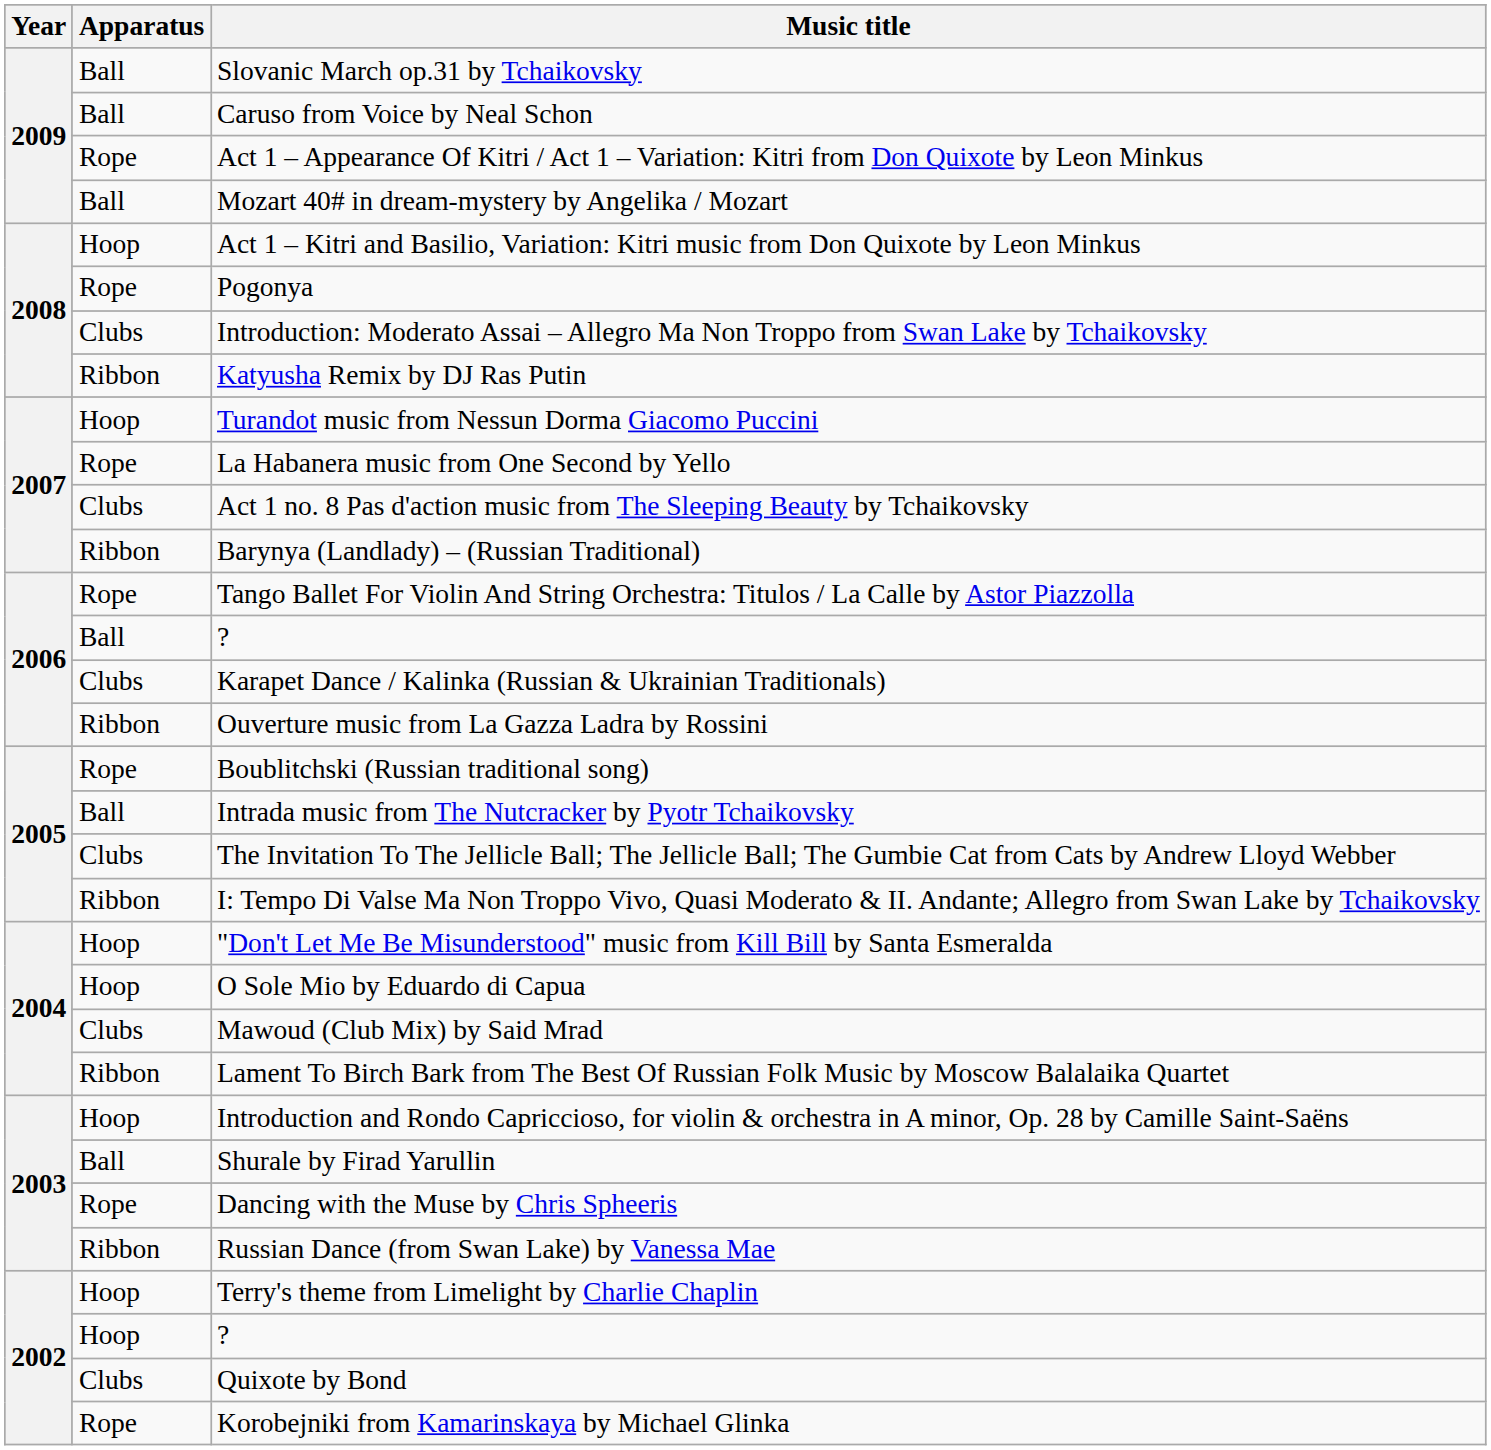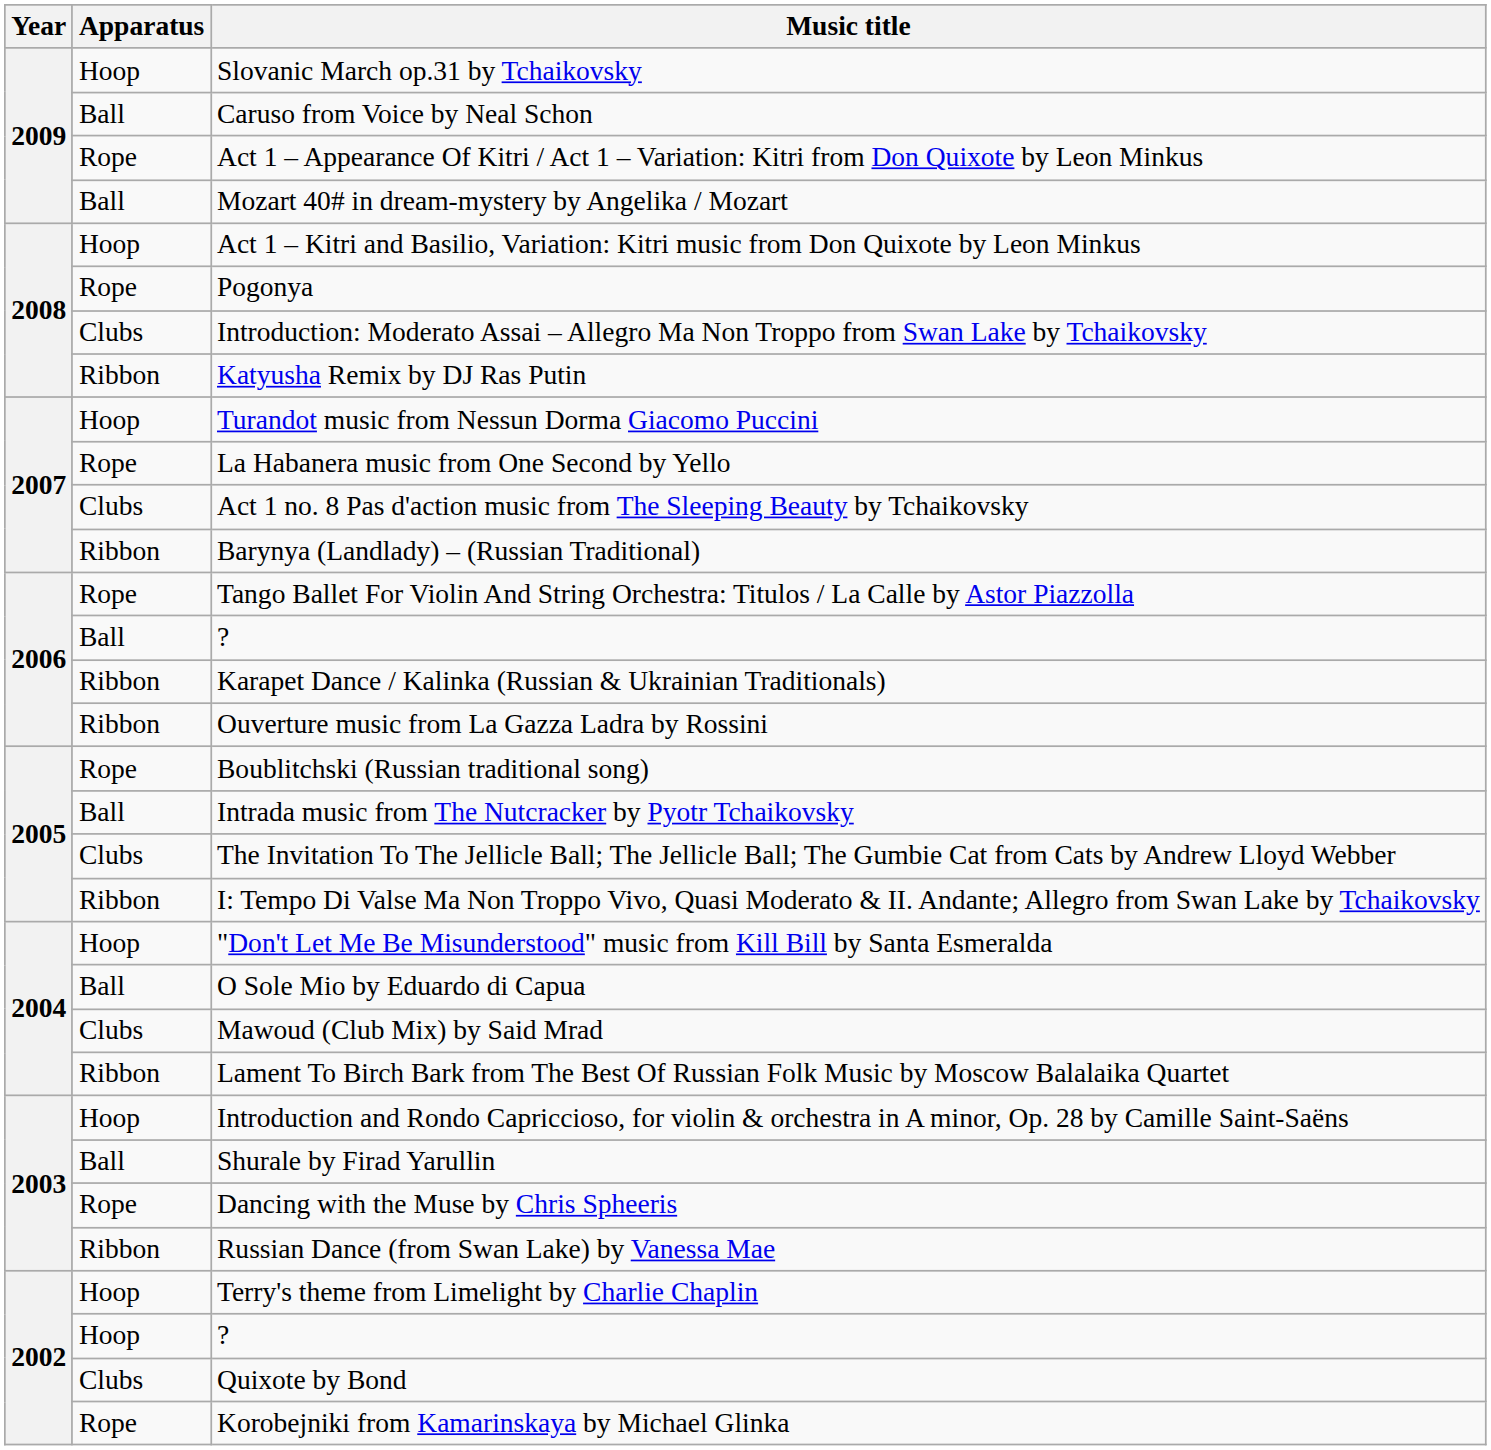 <table class="wikitable plainrowheaders">
 <tr>
 <th scope=col>Year</th>
 <th scope=col>Apparatus</th>
 <th scope=col>Music title </th>
 </tr>
 <tr>
 <th scope=row rowspan=4>2009</th>
-<td>Ball</td>
+<td>Hoop</td>
 <td>Slovanic March op.31 by <a href='#'>Tchaikovsky</a></td>
 </tr>
 <tr>
 <td>Ball</td>
 <td>Caruso from Voice by Neal Schon</td>
 </tr>
 <tr>
 <td>Rope</td>
 <td>Act 1 – Appearance Of Kitri / Act 1 – Variation: Kitri  from <a href='#'>Don Quixote</a> by Leon Minkus</td>
 </tr>
 <tr>
 <td>Ball</td>
 <td>Mozart 40# in dream-mystery by Angelika / Mozart</td>
 </tr>
 <tr>
 <th scope=row rowspan=4>2008</th>
 <td>Hoop</td>
 <td>Act 1 – Kitri and Basilio, Variation: Kitri music from Don Quixote by Leon Minkus</td>
 </tr>
 <tr>
 <td>Rope</td>
 <td>Pogonya</td>
 </tr>
 <tr>
 <td>Clubs</td>
 <td>Introduction: Moderato Assai – Allegro Ma Non Troppo from <a href='#'>Swan Lake</a> by <a href='#'>Tchaikovsky</a></td>
 </tr>
 <tr>
 <td>Ribbon</td>
 <td><a href='#'>Katyusha</a> Remix by DJ Ras Putin</td>
 </tr>
 <tr>
 <th scope=row rowspan=4>2007</th>
 <td>Hoop</td>
 <td><a href='#'>Turandot</a> music from Nessun Dorma <a href='#'>Giacomo Puccini</a></td>
 </tr>
 <tr>
 <td>Rope</td>
 <td>La Habanera music from One Second by Yello</td>
 </tr>
 <tr>
 <td>Clubs</td>
 <td>Act 1 no. 8 Pas d'action music from <a href='#'>The Sleeping Beauty</a> by Tchaikovsky</td>
 </tr>
 <tr>
 <td>Ribbon</td>
 <td>Barynya (Landlady) – (Russian Traditional)</td>
 </tr>
 <tr>
 <th scope=row rowspan=4>2006</th>
 <td>Rope</td>
 <td>Tango Ballet For Violin And String Orchestra: Titulos / La Calle by <a href='#'>Astor Piazzolla</a></td>
 </tr>
 <tr>
 <td>Ball</td>
 <td>?</td>
 </tr>
 <tr>
-<td>Clubs</td>
+<td>Ribbon</td>
 <td>Karapet Dance / Kalinka (Russian & Ukrainian Traditionals)</td>
 </tr>
 <tr>
 <td>Ribbon</td>
 <td>Ouverture music from La Gazza Ladra by Rossini</td>
 </tr>
 <tr>
 <th scope=row rowspan=4>2005</th>
 <td>Rope</td>
 <td>Boublitchski (Russian traditional song)</td>
 </tr>
 <tr>
 <td>Ball</td>
 <td>Intrada music from <a href='#'>The Nutcracker</a> by <a href='#'>Pyotr Tchaikovsky</a></td>
 </tr>
 <tr>
 <td>Clubs</td>
 <td>The Invitation To The Jellicle Ball; The Jellicle Ball; The Gumbie Cat from Cats by Andrew Lloyd Webber</td>
 </tr>
 <tr>
 <td>Ribbon</td>
 <td>I: Tempo Di Valse Ma Non Troppo Vivo, Quasi Moderato & II. Andante; Allegro from Swan Lake by <a href='#'>Tchaikovsky</a></td>
 </tr>
 <tr>
 <th scope=row rowspan=4>2004</th>
 <td>Hoop</td>
 <td>"<a href='#'>Don't Let Me Be Misunderstood</a>" music from <a href='#'>Kill Bill</a> by Santa Esmeralda</td>
 </tr>
 <tr>
-<td>Hoop</td>
+<td>Ball</td>
 <td>O Sole Mio by Eduardo di Capua</td>
 </tr>
 <tr>
 <td>Clubs</td>
 <td>Mawoud (Club Mix) by Said Mrad</td>
 </tr>
 <tr>
 <td>Ribbon</td>
 <td>Lament To Birch Bark from The Best Of Russian Folk Music by Moscow Balalaika Quartet</td>
 </tr>
 <tr>
 <th scope=row rowspan=4>2003</th>
 <td>Hoop</td>
 <td>Introduction and Rondo Capriccioso, for violin & orchestra in A minor, Op. 28 by Camille Saint-Saëns</td>
 </tr>
 <tr>
 <td>Ball</td>
 <td>Shurale by Firad Yarullin</td>
 </tr>
 <tr>
 <td>Rope</td>
 <td>Dancing with the Muse by <a href='#'>Chris Spheeris</a></td>
 </tr>
 <tr>
 <td>Ribbon</td>
 <td>Russian Dance (from Swan Lake) by <a href='#'>Vanessa Mae</a></td>
 </tr>
 <tr>
 <th scope=row rowspan=4>2002</th>
 <td>Hoop</td>
 <td>Terry's theme  from Limelight by <a href='#'>Charlie Chaplin</a></td>
 </tr>
 <tr>
 <td>Hoop</td>
 <td>?</td>
 </tr>
 <tr>
 <td>Clubs</td>
 <td>Quixote by Bond</td>
 </tr>
 <tr>
 <td>Rope</td>
 <td>Korobejniki from <a href='#'>Kamarinskaya</a> by Michael Glinka</td>
 </tr>
 </table>
